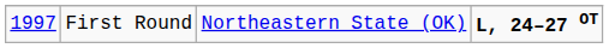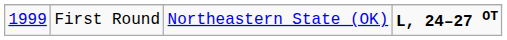 <table class="wikitable">
 <tr>
 </tr>
 <tr>
-<td><a href='#'>1997</a></td>
+<td><a href='#'>1999</a></td>
 <td>First Round</td>
 <td><a href='#'>Northeastern State (OK)</a></td>
 <td><strong>L, 24–27 <sup>OT</sup></strong></td>
 </tr>
 </table>
